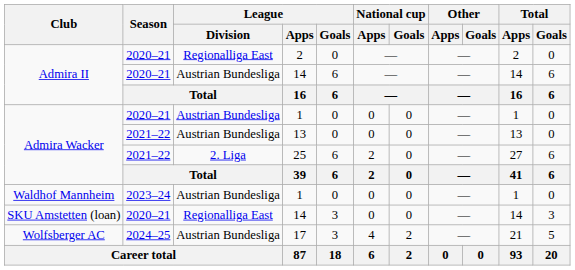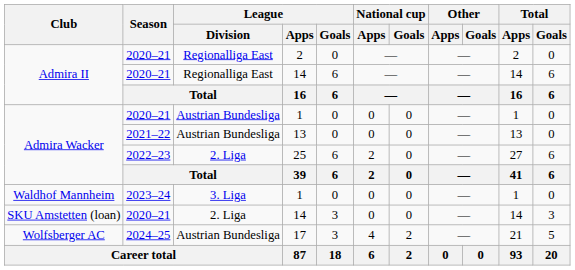 <table class="wikitable" style="text-align:center">
 <tr>
 <th rowspan="2">Club</th>
 <th rowspan="2">Season</th>
 <th colspan="3">League</th>
 <th colspan="2">National cup</th>
 <th colspan="2">Other</th>
 <th colspan="2">Total</th>
 </tr>
 <tr>
 <th>Division</th>
 <th>Apps</th>
 <th>Goals</th>
 <th>Apps</th>
 <th>Goals</th>
 <th>Apps</th>
 <th>Goals</th>
 <th>Apps</th>
 <th>Goals</th>
 </tr>
 <tr>
 <td rowspan="3"><a href='#'>Admira II</a></td>
 <td><a href='#'>2020–21</a></td>
 <td><a href='#'>Regionalliga East</a></td>
 <td>2</td>
 <td>0</td>
 <td colspan="2">—</td>
 <td colspan="2">—</td>
 <td>2</td>
 <td>0</td>
 </tr>
 <tr>
 <td><a href='#'>2020–21</a></td>
-<td>Austrian Bundesliga</td>
+<td>Regionalliga East</td>
 <td>14</td>
 <td>6</td>
 <td colspan="2">—</td>
 <td colspan="2">—</td>
 <td>14</td>
 <td>6</td>
 </tr>
 <tr>
 <th colspan="2">Total</th>
 <th>16</th>
 <th>6</th>
 <th colspan="2">—</th>
 <th colspan="2">—</th>
 <th>16</th>
 <th>6</th>
 </tr>
 <tr>
 <td rowspan="4"><a href='#'>Admira Wacker</a></td>
 <td><a href='#'>2020–21</a></td>
 <td><a href='#'>Austrian Bundesliga</a></td>
 <td>1</td>
 <td>0</td>
 <td>0</td>
 <td>0</td>
 <td colspan="2">—</td>
 <td>1</td>
 <td>0</td>
 </tr>
 <tr>
 <td><a href='#'>2021–22</a></td>
 <td>Austrian Bundesliga</td>
 <td>13</td>
 <td>0</td>
 <td>0</td>
 <td>0</td>
 <td colspan="2">—</td>
 <td>13</td>
 <td>0</td>
 </tr>
 <tr>
-<td><a href='#'>2021–22</a></td>
+<td><a href='#'>2022–23</a></td>
 <td><a href='#'>2. Liga</a></td>
 <td>25</td>
 <td>6</td>
 <td>2</td>
 <td>0</td>
 <td colspan="2">—</td>
 <td>27</td>
 <td>6</td>
 </tr>
 <tr>
 <th colspan="2">Total</th>
 <th>39</th>
 <th>6</th>
 <th>2</th>
 <th>0</th>
 <th colspan="2">—</th>
 <th>41</th>
 <th>6</th>
 </tr>
 <tr>
 <td><a href='#'>Waldhof Mannheim</a></td>
 <td><a href='#'>2023–24</a></td>
-<td>Austrian Bundesliga</td>
+<td><a href='#'>3. Liga</a></td>
 <td>1</td>
 <td>0</td>
 <td>0</td>
 <td>0</td>
 <td colspan="2">—</td>
 <td>1</td>
 <td>0</td>
 </tr>
 <tr>
 <td><a href='#'>SKU Amstetten</a> (loan)</td>
 <td><a href='#'>2020–21</a></td>
-<td><a href='#'>Regionalliga East</a></td>
+<td>2. Liga</td>
 <td>14</td>
 <td>3</td>
 <td>0</td>
 <td>0</td>
 <td colspan="2">—</td>
 <td>14</td>
 <td>3</td>
 </tr>
 <tr>
 <td><a href='#'>Wolfsberger AC</a></td>
 <td><a href='#'>2024–25</a></td>
 <td>Austrian Bundesliga</td>
 <td>17</td>
 <td>3</td>
 <td>4</td>
 <td>2</td>
 <td colspan="2">—</td>
 <td>21</td>
 <td>5</td>
 </tr>
 <tr>
 <th colspan="3">Career total</th>
 <th>87</th>
 <th>18</th>
 <th>6</th>
 <th>2</th>
 <th>0</th>
 <th>0</th>
 <th>93</th>
 <th>20</th>
 </tr>
 </table>
